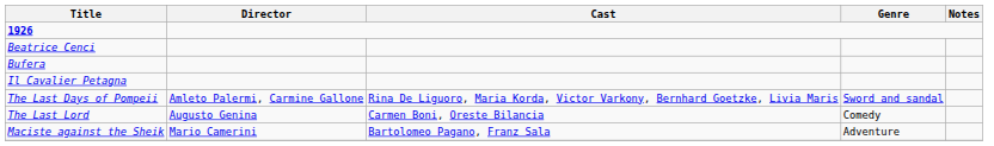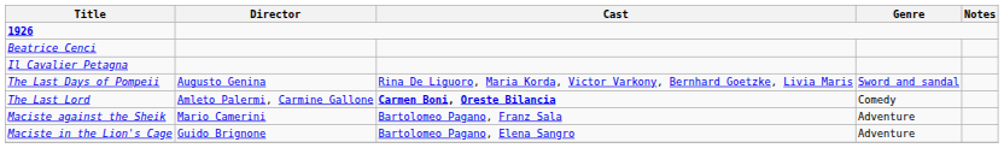 <table class="wikitable">
 <tr>
 <th>Title</th>
 <th>Director</th>
 <th>Cast</th>
 <th>Genre</th>
 <th>Notes</th>
 </tr>
 <tr>
 <td><strong><a href='#'>1926</a></strong></td>
 </tr>
 <tr>
 <td><em><a href='#'>Beatrice Cenci</a></em></td>
 <td></td>
 <td></td>
 <td></td>
 <td></td>
 </tr>
 <tr>
-<td><em><a href='#'>Bufera</a></em></td>
-<td></td>
-<td></td>
-<td></td>
-<td></td>
-</tr>
-<tr>
 <td><em><a href='#'>Il Cavalier Petagna</a></em></td>
 <td></td>
 <td></td>
 <td></td>
 <td></td>
 </tr>
 <tr>
 <td><em><a href='#'>The Last Days of Pompeii</a></em></td>
-<td><a href='#'>Amleto Palermi</a>, <a href='#'>Carmine Gallone</a></td>
+<td><a href='#'>Augusto Genina </a></td>
 <td><a href='#'>Rina De Liguoro</a>, <a href='#'>Maria Korda</a>, <a href='#'>Victor Varkony</a>, <a href='#'>Bernhard Goetzke</a>, <a href='#'>Livia Maris</a></td>
 <td><a href='#'>Sword and sandal</a></td>
 <td></td>
 </tr>
 <tr>
 <td><em><a href='#'>The Last Lord</a></em></td>
-<td><a href='#'>Augusto Genina </a></td>
-<td><a href='#'>Carmen Boni</a>, <a href='#'>Oreste Bilancia</a></td>
+<td><a href='#'>Amleto Palermi</a>, <a href='#'>Carmine Gallone</a></td>
+<td><strong><a href='#'>Carmen Boni</a>, <a href='#'>Oreste Bilancia</a></strong></td>
 <td>Comedy</td>
 <td></td>
 </tr>
 <tr>
 <td><em><a href='#'>Maciste against the Sheik</a></em></td>
 <td><a href='#'>Mario Camerini</a></td>
 <td><a href='#'>Bartolomeo Pagano</a>, <a href='#'>Franz Sala</a></td>
 <td>Adventure</td>
 <td></td>
 </tr>
 <tr>
+<td><em><a href='#'>Maciste in the Lion's Cage</a></em></td>
+<td><a href='#'>Guido Brignone</a></td>
+<td><a href='#'>Bartolomeo Pagano</a>, <a href='#'>Elena Sangro</a></td>
+<td>Adventure</td>
+<td></td>
+</tr>
+<tr>
 </tr>
 </table>
